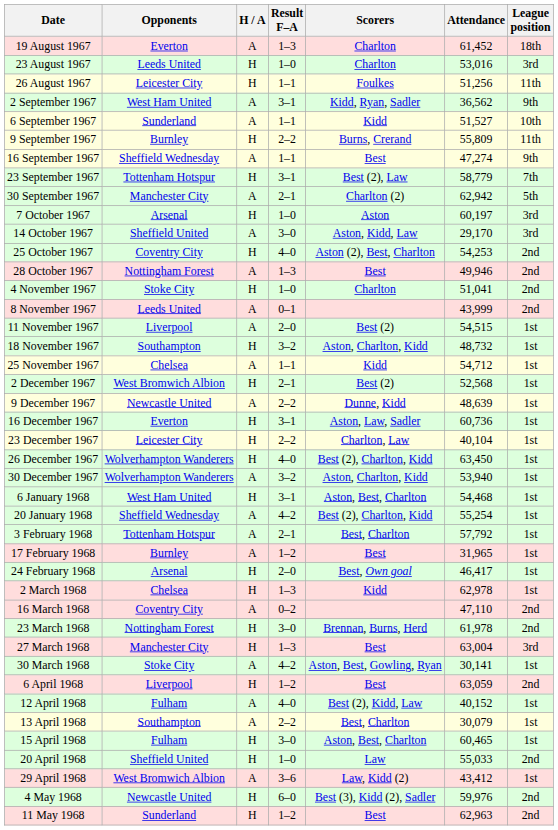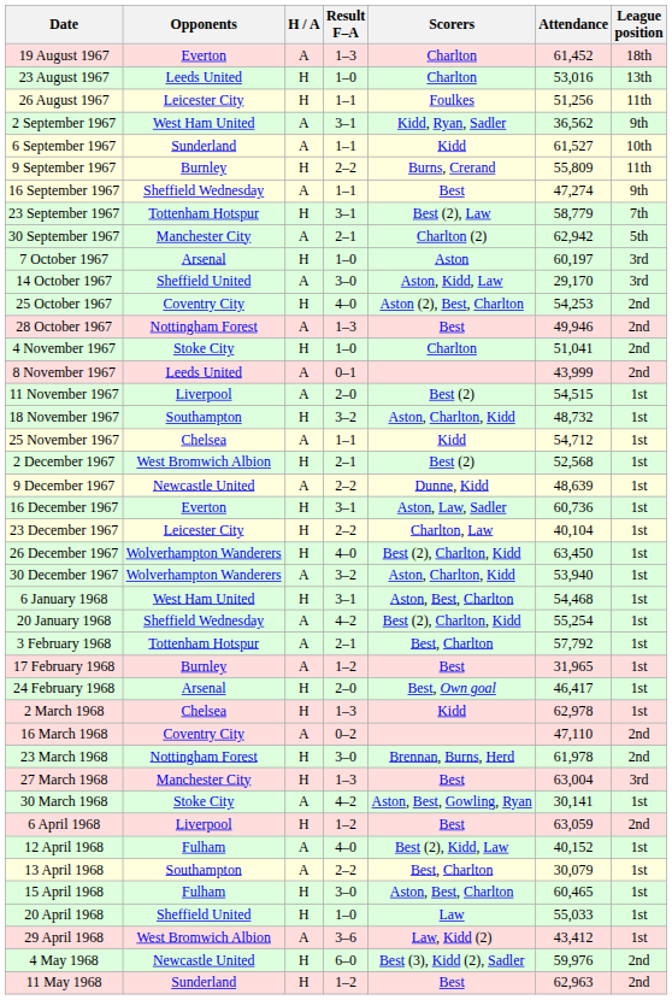 <table class="wikitable" style="text-align:center">
 <tr>
 <th>Date</th>
 <th>Opponents</th>
 <th>H / A</th>
 <th>Result<br>F–A</th>
 <th>Scorers</th>
 <th>Attendance</th>
 <th>League<br>position</th>
 </tr>
 <tr bgcolor="#ffdddd">
 <td>19 August 1967</td>
 <td><a href='#'>Everton</a></td>
 <td>A</td>
 <td>1–3</td>
 <td><a href='#'>Charlton</a></td>
 <td>61,452</td>
 <td>18th</td>
 </tr>
 <tr bgcolor="#ddffdd">
 <td>23 August 1967</td>
 <td><a href='#'>Leeds United</a></td>
 <td>H</td>
 <td>1–0</td>
 <td><a href='#'>Charlton</a></td>
 <td>53,016</td>
-<td>3rd</td>
+<td>13th</td>
 </tr>
 <tr bgcolor="#ffffdd">
 <td>26 August 1967</td>
 <td><a href='#'>Leicester City</a></td>
 <td>H</td>
 <td>1–1</td>
 <td><a href='#'>Foulkes</a></td>
 <td>51,256</td>
 <td>11th</td>
 </tr>
 <tr bgcolor="#ddffdd">
 <td>2 September 1967</td>
 <td><a href='#'>West Ham United</a></td>
 <td>A</td>
 <td>3–1</td>
 <td><a href='#'>Kidd</a>, <a href='#'>Ryan</a>, <a href='#'>Sadler</a></td>
 <td>36,562</td>
 <td>9th</td>
 </tr>
 <tr bgcolor="#ffffdd">
 <td>6 September 1967</td>
 <td><a href='#'>Sunderland</a></td>
 <td>A</td>
 <td>1–1</td>
 <td><a href='#'>Kidd</a></td>
-<td>51,527</td>
+<td>61,527</td>
 <td>10th</td>
 </tr>
 <tr bgcolor="#ffffdd">
 <td>9 September 1967</td>
 <td><a href='#'>Burnley</a></td>
 <td>H</td>
 <td>2–2</td>
 <td><a href='#'>Burns</a>, <a href='#'>Crerand</a></td>
 <td>55,809</td>
 <td>11th</td>
 </tr>
 <tr bgcolor="#ffffdd">
 <td>16 September 1967</td>
 <td><a href='#'>Sheffield Wednesday</a></td>
 <td>A</td>
 <td>1–1</td>
 <td><a href='#'>Best</a></td>
 <td>47,274</td>
 <td>9th</td>
 </tr>
 <tr bgcolor="#ddffdd">
 <td>23 September 1967</td>
 <td><a href='#'>Tottenham Hotspur</a></td>
 <td>H</td>
 <td>3–1</td>
 <td><a href='#'>Best</a> (2), <a href='#'>Law</a></td>
 <td>58,779</td>
 <td>7th</td>
 </tr>
 <tr bgcolor="#ddffdd">
 <td>30 September 1967</td>
 <td><a href='#'>Manchester City</a></td>
 <td>A</td>
 <td>2–1</td>
 <td><a href='#'>Charlton</a> (2)</td>
 <td>62,942</td>
 <td>5th</td>
 </tr>
 <tr bgcolor="#ddffdd">
 <td>7 October 1967</td>
 <td><a href='#'>Arsenal</a></td>
 <td>H</td>
 <td>1–0</td>
 <td><a href='#'>Aston</a></td>
 <td>60,197</td>
 <td>3rd</td>
 </tr>
 <tr bgcolor="#ddffdd">
 <td>14 October 1967</td>
 <td><a href='#'>Sheffield United</a></td>
 <td>A</td>
 <td>3–0</td>
 <td><a href='#'>Aston</a>, <a href='#'>Kidd</a>, <a href='#'>Law</a></td>
 <td>29,170</td>
 <td>3rd</td>
 </tr>
 <tr bgcolor="#ddffdd">
 <td>25 October 1967</td>
 <td><a href='#'>Coventry City</a></td>
 <td>H</td>
 <td>4–0</td>
 <td><a href='#'>Aston</a> (2), <a href='#'>Best</a>, <a href='#'>Charlton</a></td>
 <td>54,253</td>
 <td>2nd</td>
 </tr>
 <tr bgcolor="#ffdddd">
 <td>28 October 1967</td>
 <td><a href='#'>Nottingham Forest</a></td>
 <td>A</td>
 <td>1–3</td>
 <td><a href='#'>Best</a></td>
 <td>49,946</td>
 <td>2nd</td>
 </tr>
 <tr bgcolor="#ddffdd">
 <td>4 November 1967</td>
 <td><a href='#'>Stoke City</a></td>
 <td>H</td>
 <td>1–0</td>
 <td><a href='#'>Charlton</a></td>
 <td>51,041</td>
 <td>2nd</td>
 </tr>
 <tr bgcolor="#ffdddd">
 <td>8 November 1967</td>
 <td><a href='#'>Leeds United</a></td>
 <td>A</td>
 <td>0–1</td>
 <td></td>
 <td>43,999</td>
 <td>2nd</td>
 </tr>
 <tr bgcolor="#ddffdd">
 <td>11 November 1967</td>
 <td><a href='#'>Liverpool</a></td>
 <td>A</td>
 <td>2–0</td>
 <td><a href='#'>Best</a> (2)</td>
 <td>54,515</td>
 <td>1st</td>
 </tr>
 <tr bgcolor="#ddffdd">
 <td>18 November 1967</td>
 <td><a href='#'>Southampton</a></td>
 <td>H</td>
 <td>3–2</td>
 <td><a href='#'>Aston</a>, <a href='#'>Charlton</a>, <a href='#'>Kidd</a></td>
 <td>48,732</td>
 <td>1st</td>
 </tr>
 <tr bgcolor="#ffffdd">
 <td>25 November 1967</td>
 <td><a href='#'>Chelsea</a></td>
 <td>A</td>
 <td>1–1</td>
 <td><a href='#'>Kidd</a></td>
 <td>54,712</td>
 <td>1st</td>
 </tr>
 <tr bgcolor="#ddffdd">
 <td>2 December 1967</td>
 <td><a href='#'>West Bromwich Albion</a></td>
 <td>H</td>
 <td>2–1</td>
 <td><a href='#'>Best</a> (2)</td>
 <td>52,568</td>
 <td>1st</td>
 </tr>
 <tr bgcolor="#ffffdd">
 <td>9 December 1967</td>
 <td><a href='#'>Newcastle United</a></td>
 <td>A</td>
 <td>2–2</td>
 <td><a href='#'>Dunne</a>, <a href='#'>Kidd</a></td>
 <td>48,639</td>
 <td>1st</td>
 </tr>
 <tr bgcolor="#ddffdd">
 <td>16 December 1967</td>
 <td><a href='#'>Everton</a></td>
 <td>H</td>
 <td>3–1</td>
 <td><a href='#'>Aston</a>, <a href='#'>Law</a>, <a href='#'>Sadler</a></td>
 <td>60,736</td>
 <td>1st</td>
 </tr>
 <tr bgcolor="#ffffdd">
 <td>23 December 1967</td>
 <td><a href='#'>Leicester City</a></td>
 <td>H</td>
 <td>2–2</td>
 <td><a href='#'>Charlton</a>, <a href='#'>Law</a></td>
 <td>40,104</td>
 <td>1st</td>
 </tr>
 <tr bgcolor="#ddffdd">
 <td>26 December 1967</td>
 <td><a href='#'>Wolverhampton Wanderers</a></td>
 <td>H</td>
 <td>4–0</td>
 <td><a href='#'>Best</a> (2), <a href='#'>Charlton</a>, <a href='#'>Kidd</a></td>
 <td>63,450</td>
 <td>1st</td>
 </tr>
 <tr bgcolor="#ddffdd">
 <td>30 December 1967</td>
 <td><a href='#'>Wolverhampton Wanderers</a></td>
 <td>A</td>
 <td>3–2</td>
 <td><a href='#'>Aston</a>, <a href='#'>Charlton</a>, <a href='#'>Kidd</a></td>
 <td>53,940</td>
 <td>1st</td>
 </tr>
 <tr bgcolor="#ddffdd">
 <td>6 January 1968</td>
 <td><a href='#'>West Ham United</a></td>
 <td>H</td>
 <td>3–1</td>
 <td><a href='#'>Aston</a>, <a href='#'>Best</a>, <a href='#'>Charlton</a></td>
 <td>54,468</td>
 <td>1st</td>
 </tr>
 <tr bgcolor="#ddffdd">
 <td>20 January 1968</td>
 <td><a href='#'>Sheffield Wednesday</a></td>
 <td>A</td>
 <td>4–2</td>
 <td><a href='#'>Best</a> (2), <a href='#'>Charlton</a>, <a href='#'>Kidd</a></td>
 <td>55,254</td>
 <td>1st</td>
 </tr>
 <tr bgcolor="#ddffdd">
 <td>3 February 1968</td>
 <td><a href='#'>Tottenham Hotspur</a></td>
 <td>A</td>
 <td>2–1</td>
 <td><a href='#'>Best</a>, <a href='#'>Charlton</a></td>
 <td>57,792</td>
 <td>1st</td>
 </tr>
 <tr bgcolor="#ffdddd">
 <td>17 February 1968</td>
 <td><a href='#'>Burnley</a></td>
 <td>A</td>
 <td>1–2</td>
 <td><a href='#'>Best</a></td>
 <td>31,965</td>
 <td>1st</td>
 </tr>
 <tr bgcolor="#ddffdd">
 <td>24 February 1968</td>
 <td><a href='#'>Arsenal</a></td>
 <td>H</td>
 <td>2–0</td>
 <td><a href='#'>Best</a>, <em><a href='#'>Own goal</a></em></td>
 <td>46,417</td>
 <td>1st</td>
 </tr>
 <tr bgcolor="#ffdddd">
 <td>2 March 1968</td>
 <td><a href='#'>Chelsea</a></td>
 <td>H</td>
 <td>1–3</td>
 <td><a href='#'>Kidd</a></td>
 <td>62,978</td>
 <td>1st</td>
 </tr>
 <tr bgcolor="#ffdddd">
 <td>16 March 1968</td>
 <td><a href='#'>Coventry City</a></td>
 <td>A</td>
 <td>0–2</td>
 <td></td>
 <td>47,110</td>
 <td>2nd</td>
 </tr>
 <tr bgcolor="#ddffdd">
 <td>23 March 1968</td>
 <td><a href='#'>Nottingham Forest</a></td>
 <td>H</td>
 <td>3–0</td>
 <td><a href='#'>Brennan</a>, <a href='#'>Burns</a>, <a href='#'>Herd</a></td>
 <td>61,978</td>
 <td>2nd</td>
 </tr>
 <tr bgcolor="#ffdddd">
 <td>27 March 1968</td>
 <td><a href='#'>Manchester City</a></td>
 <td>H</td>
 <td>1–3</td>
 <td><a href='#'>Best</a></td>
 <td>63,004</td>
 <td>3rd</td>
 </tr>
 <tr bgcolor="#ddffdd">
 <td>30 March 1968</td>
 <td><a href='#'>Stoke City</a></td>
 <td>A</td>
 <td>4–2</td>
 <td><a href='#'>Aston</a>, <a href='#'>Best</a>, <a href='#'>Gowling</a>, <a href='#'>Ryan</a></td>
 <td>30,141</td>
 <td>1st</td>
 </tr>
 <tr bgcolor="#ffdddd">
 <td>6 April 1968</td>
 <td><a href='#'>Liverpool</a></td>
 <td>H</td>
 <td>1–2</td>
 <td><a href='#'>Best</a></td>
 <td>63,059</td>
 <td>2nd</td>
 </tr>
 <tr bgcolor="#ddffdd">
 <td>12 April 1968</td>
 <td><a href='#'>Fulham</a></td>
 <td>A</td>
 <td>4–0</td>
 <td><a href='#'>Best</a> (2), <a href='#'>Kidd</a>, <a href='#'>Law</a></td>
 <td>40,152</td>
 <td>1st</td>
 </tr>
 <tr bgcolor="#ffffdd">
 <td>13 April 1968</td>
 <td><a href='#'>Southampton</a></td>
 <td>A</td>
 <td>2–2</td>
 <td><a href='#'>Best</a>, <a href='#'>Charlton</a></td>
 <td>30,079</td>
 <td>1st</td>
 </tr>
 <tr bgcolor="#ddffdd">
 <td>15 April 1968</td>
 <td><a href='#'>Fulham</a></td>
 <td>H</td>
 <td>3–0</td>
 <td><a href='#'>Aston</a>, <a href='#'>Best</a>, <a href='#'>Charlton</a></td>
 <td>60,465</td>
 <td>1st</td>
 </tr>
 <tr bgcolor="#ddffdd">
 <td>20 April 1968</td>
 <td><a href='#'>Sheffield United</a></td>
 <td>H</td>
 <td>1–0</td>
 <td><a href='#'>Law</a></td>
 <td>55,033</td>
-<td>2nd</td>
+<td>1st</td>
 </tr>
 <tr bgcolor="#ffdddd">
 <td>29 April 1968</td>
 <td><a href='#'>West Bromwich Albion</a></td>
 <td>A</td>
 <td>3–6</td>
 <td><a href='#'>Law</a>, <a href='#'>Kidd</a> (2)</td>
 <td>43,412</td>
 <td>1st</td>
 </tr>
 <tr bgcolor="#ddffdd">
 <td>4 May 1968</td>
 <td><a href='#'>Newcastle United</a></td>
 <td>H</td>
 <td>6–0</td>
 <td><a href='#'>Best</a> (3), <a href='#'>Kidd</a> (2), <a href='#'>Sadler</a></td>
 <td>59,976</td>
 <td>2nd</td>
 </tr>
 <tr bgcolor="#ffdddd">
 <td>11 May 1968</td>
 <td><a href='#'>Sunderland</a></td>
 <td>H</td>
 <td>1–2</td>
 <td><a href='#'>Best</a></td>
 <td>62,963</td>
 <td>2nd</td>
 </tr>
 </table>
